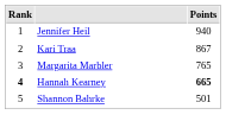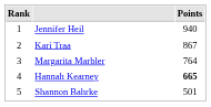 <table cellspacing="1" cellpadding="3" style="border:1px solid #AAAAAA;font-size:86%">
 <tr bgcolor="#E4E4E4">
 <th style="border-bottom:1px solid #AAAAAA" width=10>Rank</th>
 <th style="border-bottom:1px solid #AAAAAA" width=200></th>
 <th style="border-bottom:1px solid #AAAAAA" width=20>Points</th>
 </tr>
 <tr>
 <td align="center">1</td>
 <td> <a href='#'>Jennifer Heil</a></td>
 <td align=center>940</td>
 </tr>
 <tr>
 <td align="center">2</td>
 <td> <a href='#'>Kari Traa</a></td>
 <td align=center>867</td>
 </tr>
 <tr>
 <td align="center">3</td>
 <td> <a href='#'>Margarita Marbler</a></td>
-<td align=center>765</td>
+<td align=center>764</td>
 </tr>
 <tr>
-<td align="center"><strong>4</strong></td>
+<td align="center">4</td>
 <td> <a href='#'>Hannah Kearney</a></td>
 <td align=center><strong>665</strong></td>
 </tr>
 <tr>
 <td align="center">5</td>
 <td> <a href='#'>Shannon Bahrke</a></td>
 <td align=center>501</td>
 </tr>
 </table>
